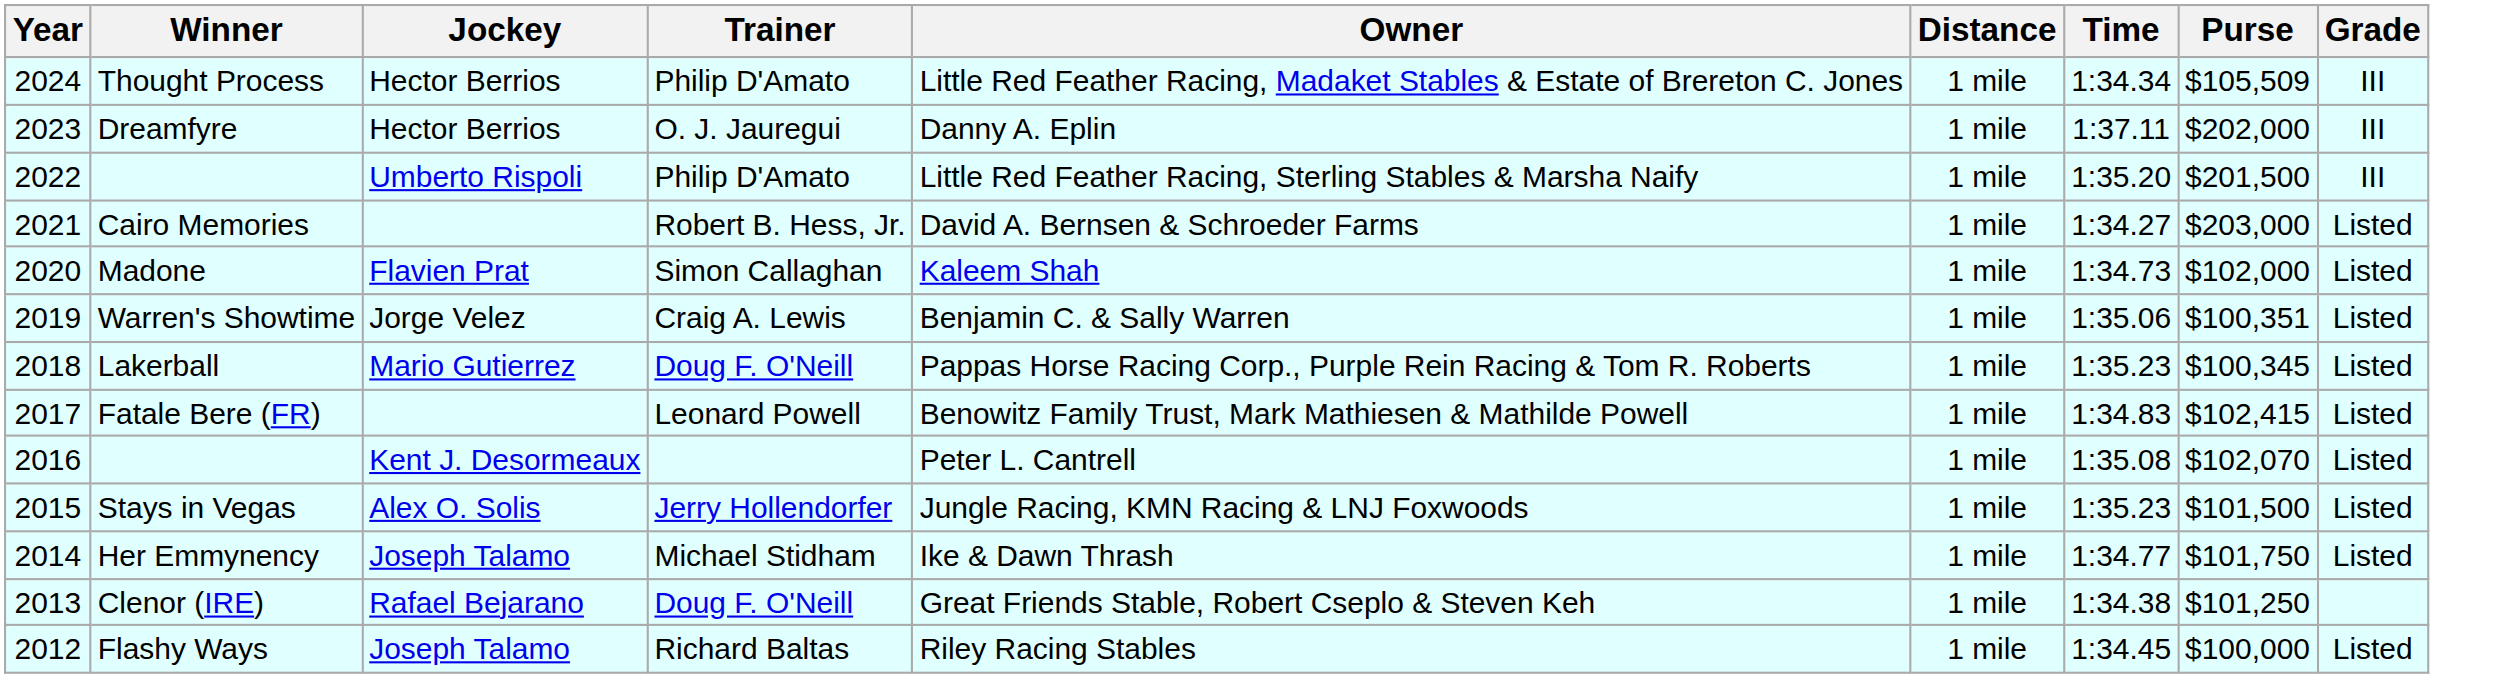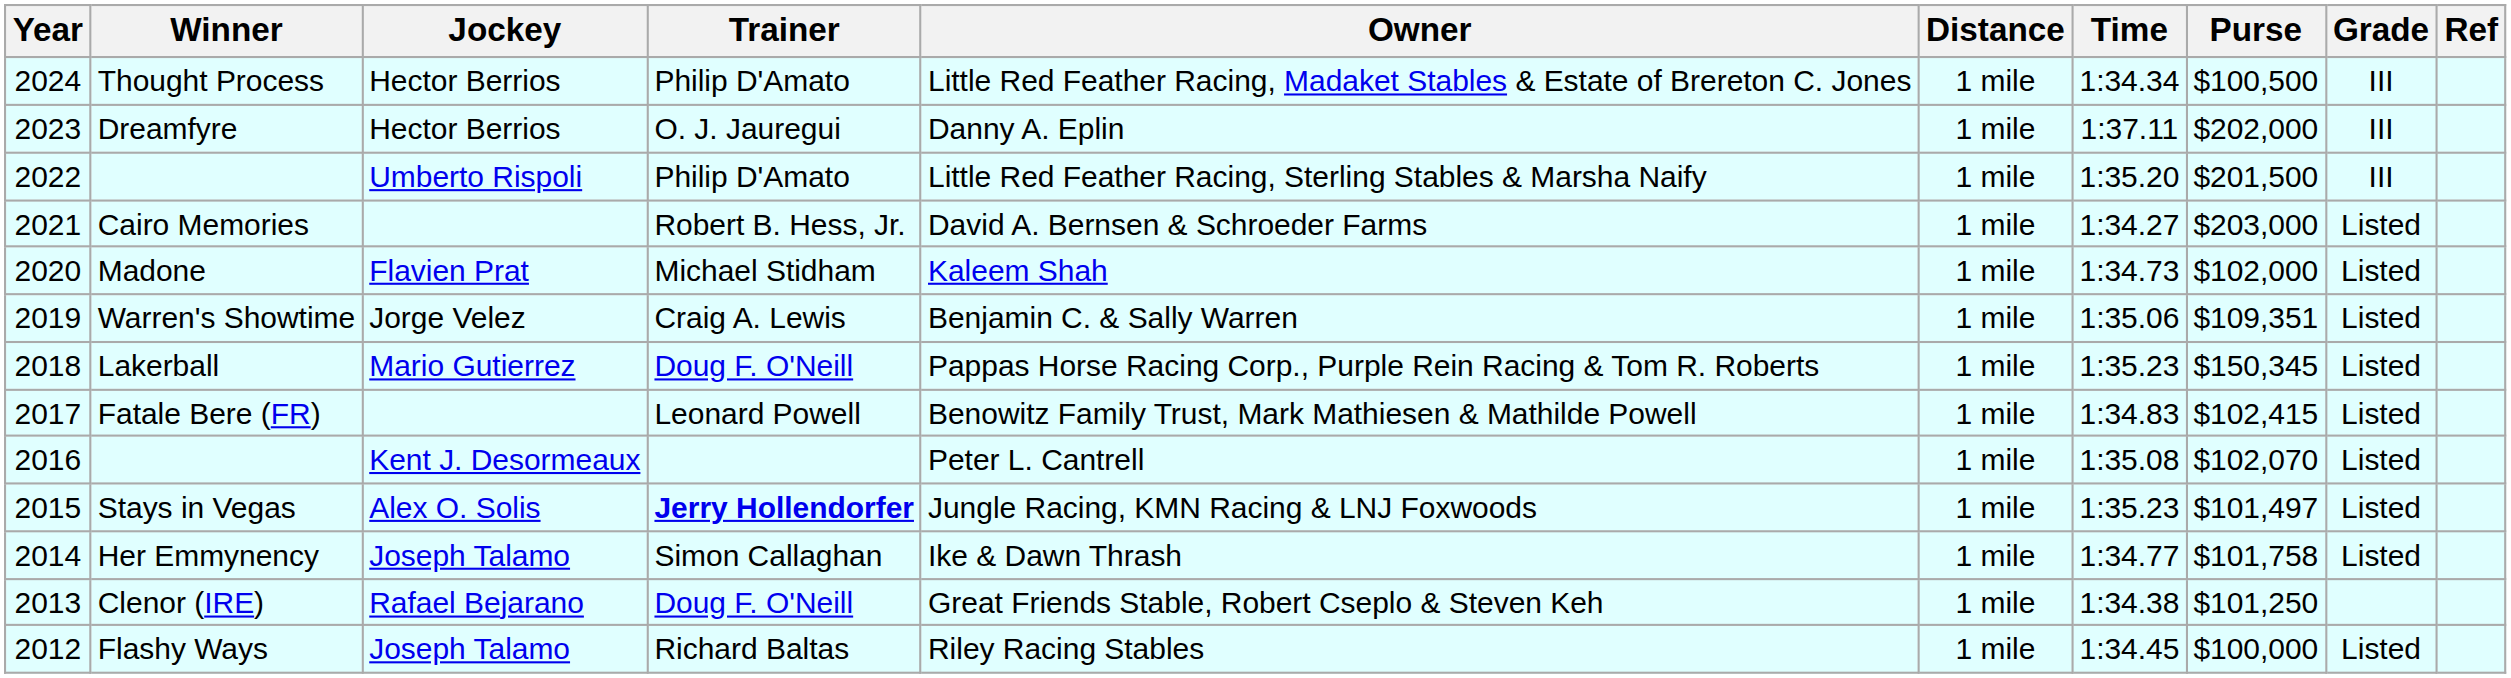 <table class="wikitable sortable">
 <tr>
 <th>Year</th>
 <th>Winner</th>
 <th>Jockey</th>
 <th>Trainer</th>
 <th>Owner</th>
 <th>Distance</th>
 <th>Time</th>
 <th>Purse</th>
 <th>Grade</th>
+<th>Ref</th>
 </tr>
 <tr style="font-size:90%; background-color:lightcyan">
 <td align=center>2024</td>
 <td>Thought Process</td>
 <td>Hector Berrios</td>
 <td>Philip D'Amato</td>
 <td>Little Red Feather Racing, <a href='#'>Madaket Stables</a> & Estate of Brereton C. Jones</td>
 <td align=center>1 mile</td>
 <td align=center>1:34.34</td>
-<td align=center>$105,509</td>
+<td align=center>$100,500</td>
 <td align=center>III</td>
+<td></td>
 </tr>
 <tr style="font-size:90%; background-color:lightcyan">
 <td align=center>2023</td>
 <td>Dreamfyre</td>
 <td>Hector Berrios</td>
 <td>O. J. Jauregui</td>
 <td>Danny A. Eplin</td>
 <td align=center>1 mile</td>
 <td align=center>1:37.11</td>
 <td align=center>$202,000</td>
 <td align=center>III</td>
+<td></td>
 </tr>
 <tr style="font-size:90%; background-color:lightcyan">
 <td align=center>2022</td>
 <td></td>
 <td><a href='#'>Umberto Rispoli</a></td>
 <td>Philip D'Amato</td>
 <td>Little Red Feather Racing, Sterling Stables & Marsha Naify</td>
 <td align=center>1 mile</td>
 <td align=center>1:35.20</td>
 <td align=center>$201,500</td>
 <td align=center>III</td>
+<td></td>
 </tr>
 <tr style="font-size:90%; background-color:lightcyan">
 <td align=center>2021</td>
 <td>Cairo Memories</td>
 <td></td>
 <td>Robert B. Hess, Jr.</td>
 <td>David A. Bernsen & Schroeder Farms</td>
 <td align=center>1 mile</td>
 <td align=center>1:34.27</td>
 <td align=center>$203,000</td>
 <td align=center>Listed</td>
+<td></td>
 </tr>
 <tr style="font-size:90%; background-color:lightcyan">
 <td align=center>2020</td>
 <td>Madone</td>
 <td><a href='#'>Flavien Prat</a></td>
-<td>Simon Callaghan</td>
+<td>Michael Stidham</td>
 <td><a href='#'>Kaleem Shah</a></td>
 <td align=center>1 mile</td>
 <td align=center>1:34.73</td>
 <td align=center>$102,000</td>
 <td align=center>Listed</td>
+<td></td>
 </tr>
 <tr style="font-size:90%; background-color:lightcyan">
 <td align=center>2019</td>
 <td>Warren's Showtime</td>
 <td>Jorge Velez</td>
 <td>Craig A. Lewis</td>
 <td>Benjamin C. & Sally Warren</td>
 <td align=center>1 mile</td>
 <td align=center>1:35.06</td>
-<td align=center>$100,351</td>
+<td align=center>$109,351</td>
 <td align=center>Listed</td>
+<td></td>
 </tr>
 <tr style="font-size:90%; background-color:lightcyan">
 <td align=center>2018</td>
 <td>Lakerball</td>
 <td><a href='#'>Mario Gutierrez</a></td>
 <td><a href='#'>Doug F. O'Neill</a></td>
 <td>Pappas Horse Racing Corp., Purple Rein Racing & Tom R. Roberts</td>
 <td align=center>1 mile</td>
 <td align=center>1:35.23</td>
-<td align=center>$100,345</td>
+<td align=center>$150,345</td>
 <td align=center>Listed</td>
+<td></td>
 </tr>
 <tr style="font-size:90%; background-color:lightcyan">
 <td align=center>2017</td>
 <td>Fatale Bere (<a href='#'>FR</a>)</td>
 <td></td>
 <td>Leonard Powell</td>
 <td>Benowitz Family Trust, Mark Mathiesen & Mathilde Powell</td>
 <td align=center>1 mile</td>
 <td align=center>1:34.83</td>
 <td align=center>$102,415</td>
 <td align=center>Listed</td>
+<td></td>
 </tr>
 <tr style="font-size:90%; background-color:lightcyan">
 <td align=center>2016</td>
 <td></td>
 <td><a href='#'>Kent J. Desormeaux</a></td>
 <td></td>
 <td>Peter L. Cantrell</td>
 <td align=center>1 mile</td>
 <td align=center>1:35.08</td>
 <td align=center>$102,070</td>
 <td align=center>Listed</td>
+<td></td>
 </tr>
 <tr style="font-size:90%; background-color:lightcyan">
 <td align=center>2015</td>
 <td>Stays in Vegas</td>
 <td><a href='#'>Alex O. Solis</a></td>
-<td><a href='#'>Jerry Hollendorfer</a></td>
+<td><strong><a href='#'>Jerry Hollendorfer</a></strong></td>
 <td>Jungle Racing, KMN Racing & LNJ Foxwoods</td>
 <td align=center>1 mile</td>
 <td align=center>1:35.23</td>
-<td align=center>$101,500</td>
+<td align=center>$101,497</td>
 <td align=center>Listed</td>
+<td></td>
 </tr>
 <tr style="font-size:90%; background-color:lightcyan">
 <td align=center>2014</td>
 <td>Her Emmynency</td>
 <td><a href='#'>Joseph Talamo</a></td>
-<td>Michael Stidham</td>
+<td>Simon Callaghan</td>
 <td>Ike & Dawn Thrash</td>
 <td align=center>1 mile</td>
 <td align=center>1:34.77</td>
-<td align=center>$101,750</td>
+<td align=center>$101,758</td>
 <td align=center>Listed</td>
+<td></td>
 </tr>
 <tr style="font-size:90%; background-color:lightcyan">
 <td align=center>2013</td>
 <td>Clenor (<a href='#'>IRE</a>)</td>
 <td><a href='#'>Rafael Bejarano</a></td>
 <td><a href='#'>Doug F. O'Neill</a></td>
 <td>Great Friends Stable, Robert Cseplo & Steven Keh</td>
 <td align=center>1 mile</td>
 <td align=center>1:34.38</td>
 <td align=center>$101,250</td>
 <td align=center></td>
+<td></td>
 </tr>
 <tr style="font-size:90%; background-color:lightcyan">
 <td align=center>2012</td>
 <td>Flashy Ways</td>
 <td><a href='#'>Joseph Talamo</a></td>
 <td>Richard Baltas</td>
 <td>Riley Racing Stables</td>
 <td align=center>1 mile</td>
 <td align=center>1:34.45</td>
 <td align=center>$100,000</td>
 <td align=center>Listed</td>
+<td></td>
 </tr>
 </table>
